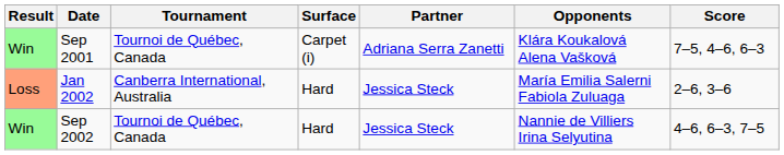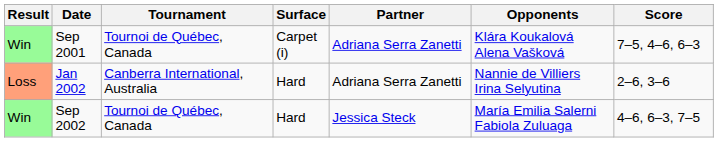 <table class="sortable wikitable">
 <tr>
 <th>Result</th>
 <th style="width:50px">Date</th>
 <th style="width:195px">Tournament</th>
 <th style="width:50px">Surface</th>
 <th style="width:160px">Partner</th>
 <th style="width:160px">Opponents</th>
 <th style="width:110px" class="unsortable">Score</th>
 </tr>
 <tr>
 <td style="background:#98fb98;">Win</td>
 <td>Sep 2001</td>
 <td><a href='#'>Tournoi de Québec</a>, Canada</td>
 <td>Carpet (i)</td>
 <td> <a href='#'>Adriana Serra Zanetti</a></td>
 <td> <a href='#'>Klára Koukalová</a><br> <a href='#'>Alena Vašková</a></td>
 <td>7–5, 4–6, 6–3</td>
 </tr>
 <tr>
 <td style="background:#ffa07a;">Loss</td>
 <td><a href='#'>Jan 2002</a></td>
 <td><a href='#'>Canberra International</a>, Australia</td>
 <td>Hard</td>
-<td> <a href='#'>Jessica Steck</a></td>
-<td> <a href='#'>María Emilia Salerni</a><br> <a href='#'>Fabiola Zuluaga</a></td>
+<td> Adriana Serra Zanetti</td>
+<td> <a href='#'>Nannie de Villiers</a><br> <a href='#'>Irina Selyutina</a></td>
 <td>2–6, 3–6</td>
 </tr>
 <tr>
 <td style="background:#98fb98;">Win</td>
 <td>Sep 2002</td>
 <td><a href='#'>Tournoi de Québec</a>, Canada</td>
 <td>Hard</td>
 <td> <a href='#'>Jessica Steck</a></td>
-<td> <a href='#'>Nannie de Villiers</a><br> <a href='#'>Irina Selyutina</a></td>
+<td> <a href='#'>María Emilia Salerni</a><br> <a href='#'>Fabiola Zuluaga</a></td>
 <td>4–6, 6–3, 7–5</td>
 </tr>
 </table>
